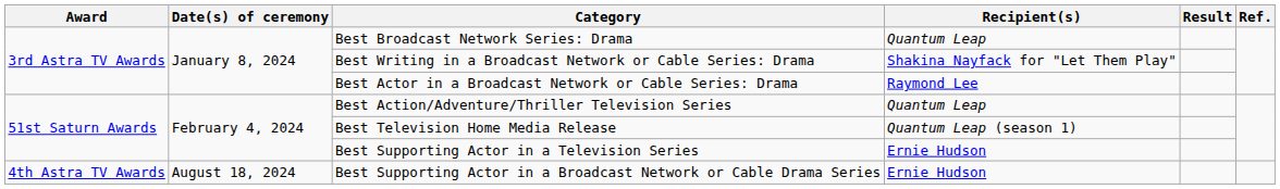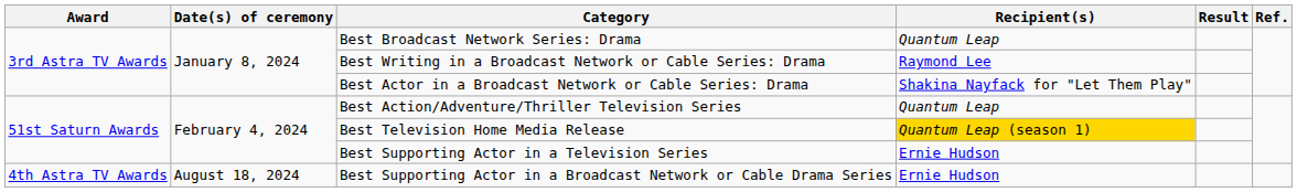 <table class="wikitable">
 <tr>
 <th>Award</th>
 <th>Date(s) of ceremony</th>
 <th>Category</th>
 <th>Recipient(s)</th>
 <th>Result</th>
 <th>Ref.</th>
 </tr>
 <tr>
 <td rowspan="3"><a href='#'>3rd Astra TV Awards</a></td>
 <td rowspan="3">January 8, 2024</td>
 <td>Best Broadcast Network Series: Drama</td>
 <td><em>Quantum Leap</em></td>
 <td></td>
 <td rowspan="3"></td>
 </tr>
 <tr>
 <td>Best Writing in a Broadcast Network or Cable Series: Drama</td>
-<td><a href='#'>Shakina Nayfack</a> for "Let Them Play"</td>
+<td><a href='#'>Raymond Lee</a></td>
 <td></td>
 </tr>
 <tr>
 <td>Best Actor in a Broadcast Network or Cable Series: Drama</td>
-<td><a href='#'>Raymond Lee</a></td>
+<td><a href='#'>Shakina Nayfack</a> for "Let Them Play"</td>
 <td></td>
 </tr>
 <tr>
 <td rowspan="3"><a href='#'>51st Saturn Awards</a></td>
 <td rowspan="3">February 4, 2024</td>
 <td>Best Action/Adventure/Thriller Television Series</td>
 <td><em>Quantum Leap</em></td>
 <td></td>
 <td rowspan="3"></td>
 </tr>
 <tr>
 <td>Best Television Home Media Release</td>
-<td><em>Quantum Leap</em> (season 1)</td>
+<td style="background: gold;"><em>Quantum Leap</em> (season 1)</td>
 <td></td>
 </tr>
 <tr>
 <td>Best Supporting Actor in a Television Series</td>
 <td><a href='#'>Ernie Hudson</a></td>
 <td></td>
 </tr>
 <tr>
 <td><a href='#'>4th Astra TV Awards</a></td>
 <td>August 18, 2024</td>
 <td>Best Supporting Actor in a Broadcast Network or Cable Drama Series</td>
 <td><a href='#'>Ernie Hudson</a></td>
 <td></td>
 <td></td>
 </tr>
 </table>
